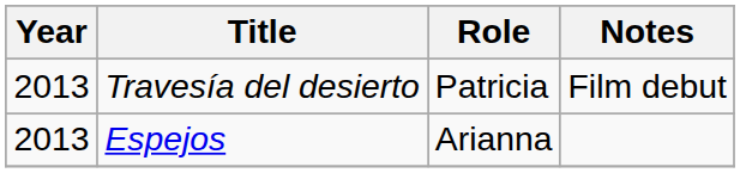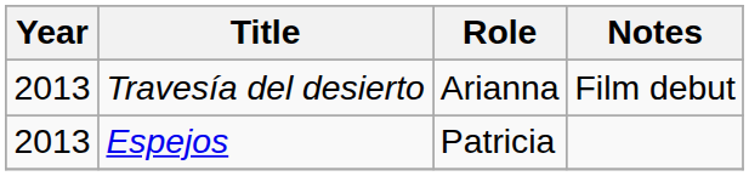 <table class="wikitable sortable">
 <tr>
 <th>Year</th>
 <th>Title</th>
 <th>Role</th>
 <th>Notes</th>
 </tr>
 <tr>
 <td>2013</td>
 <td><em>Travesía del desierto</em></td>
-<td>Patricia</td>
+<td>Arianna</td>
 <td>Film debut</td>
 </tr>
 <tr>
 <td>2013</td>
 <td><em><a href='#'>Espejos</a></em></td>
-<td>Arianna</td>
+<td>Patricia</td>
 <td></td>
 </tr>
 <tr>
 </tr>
 </table>
